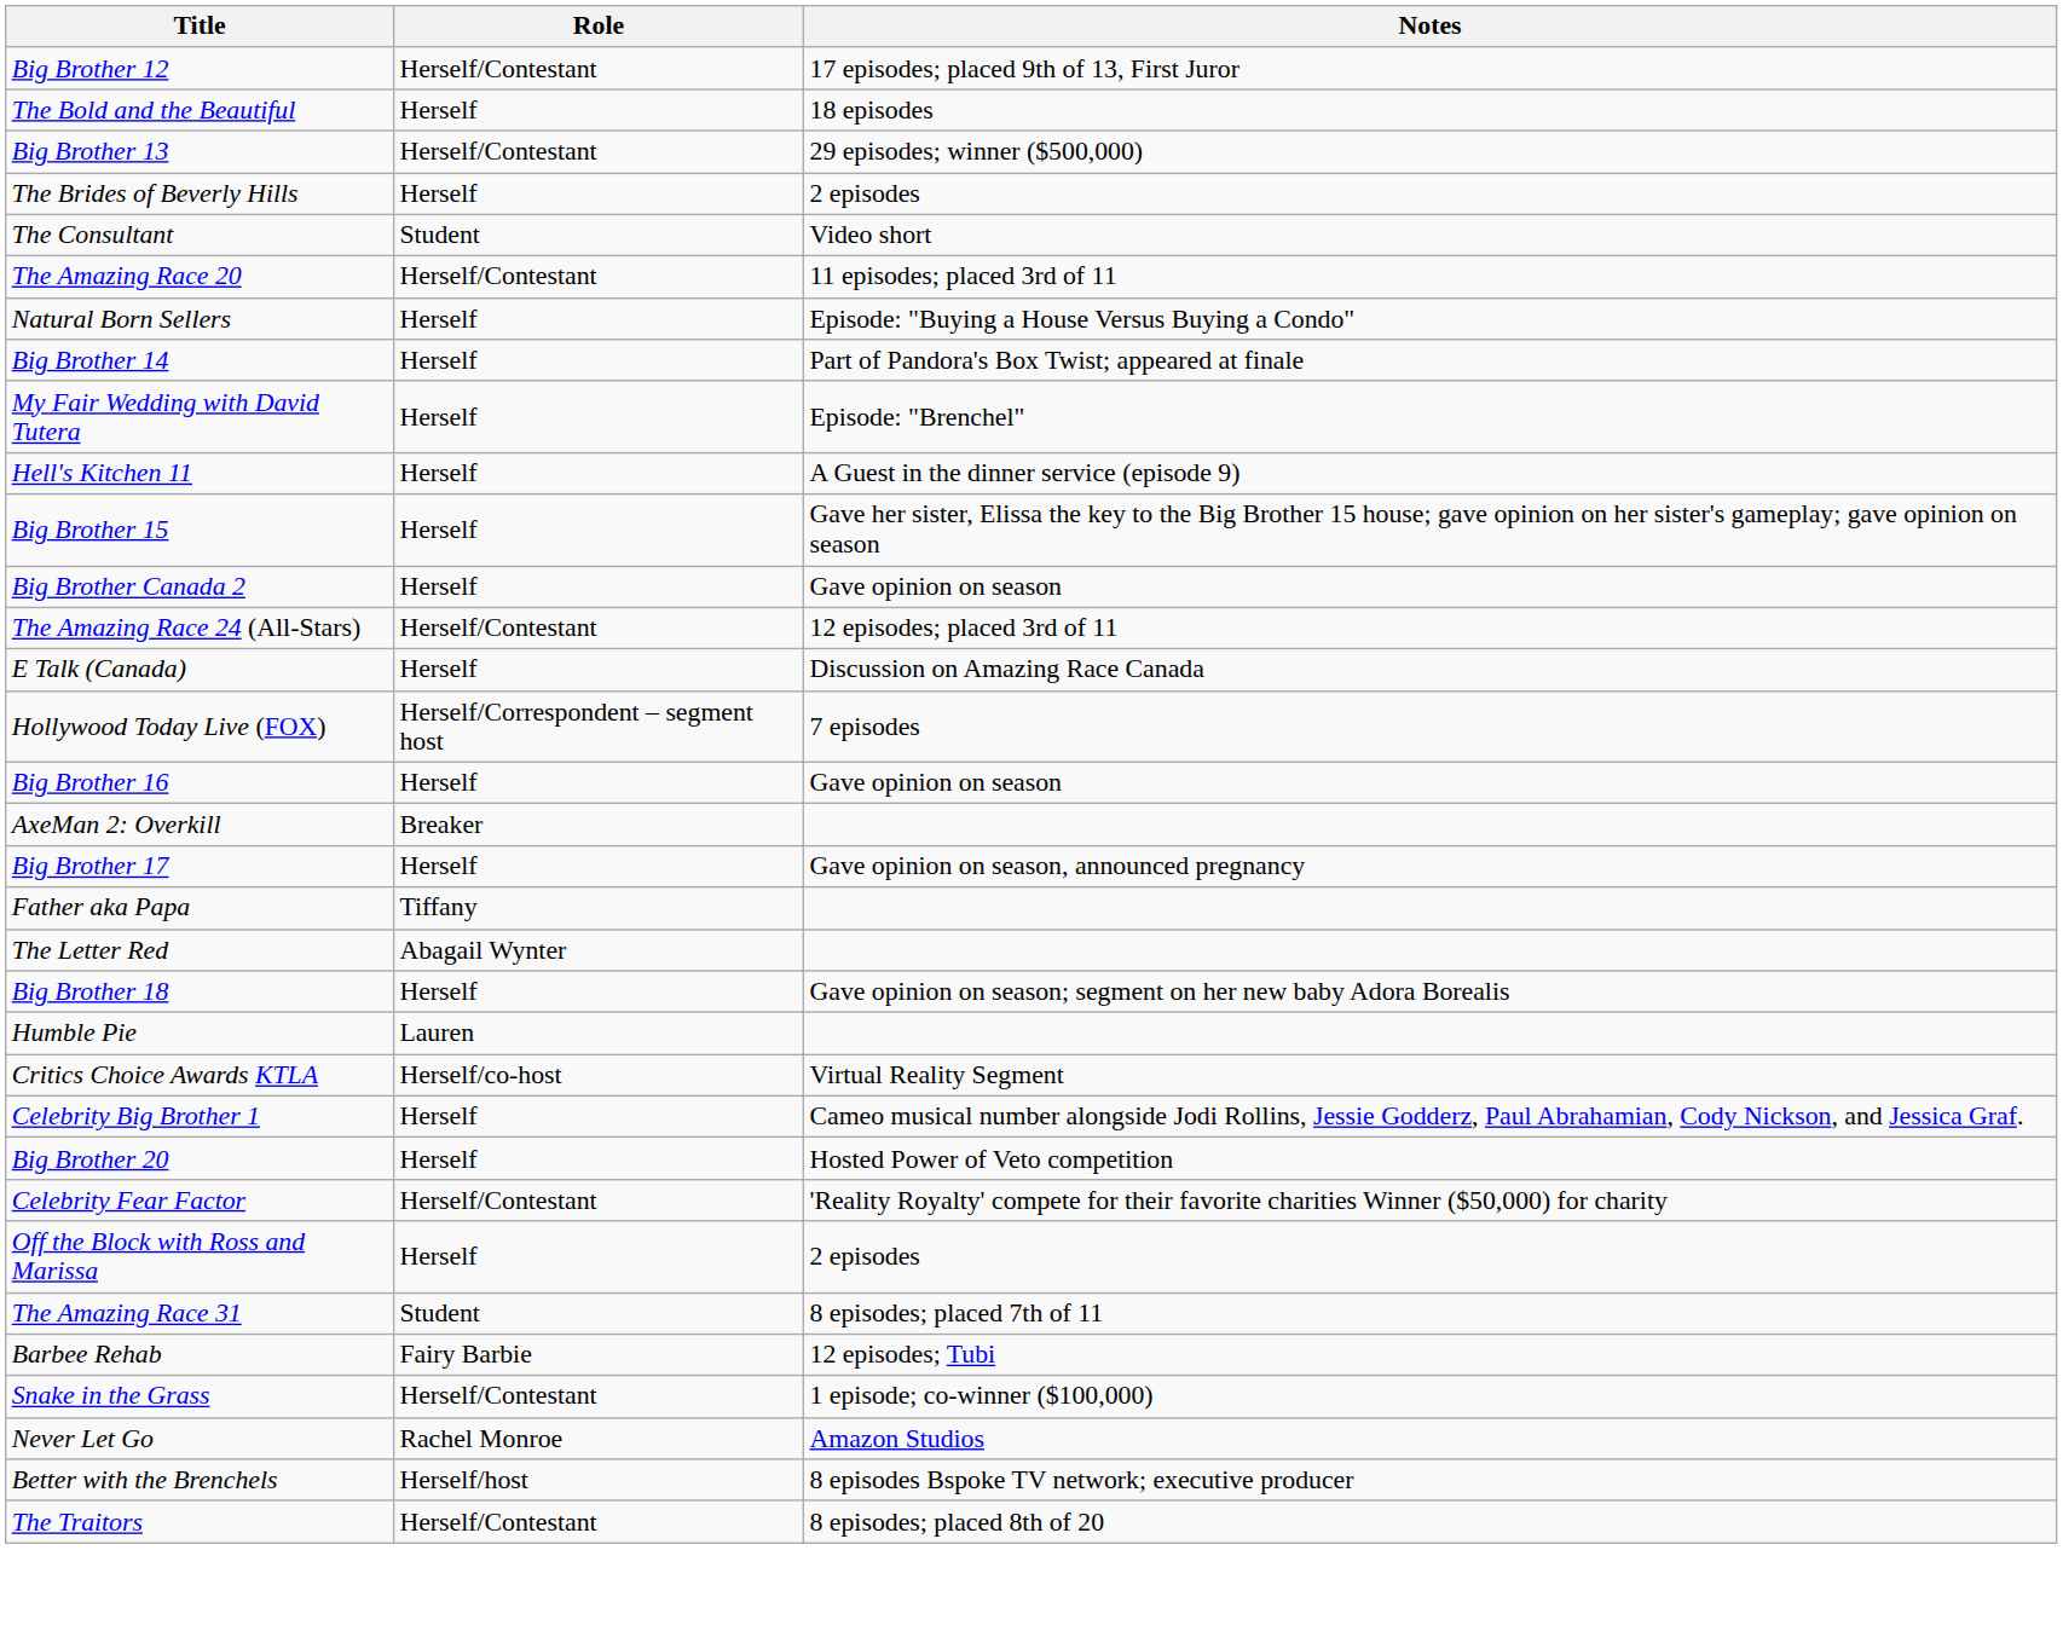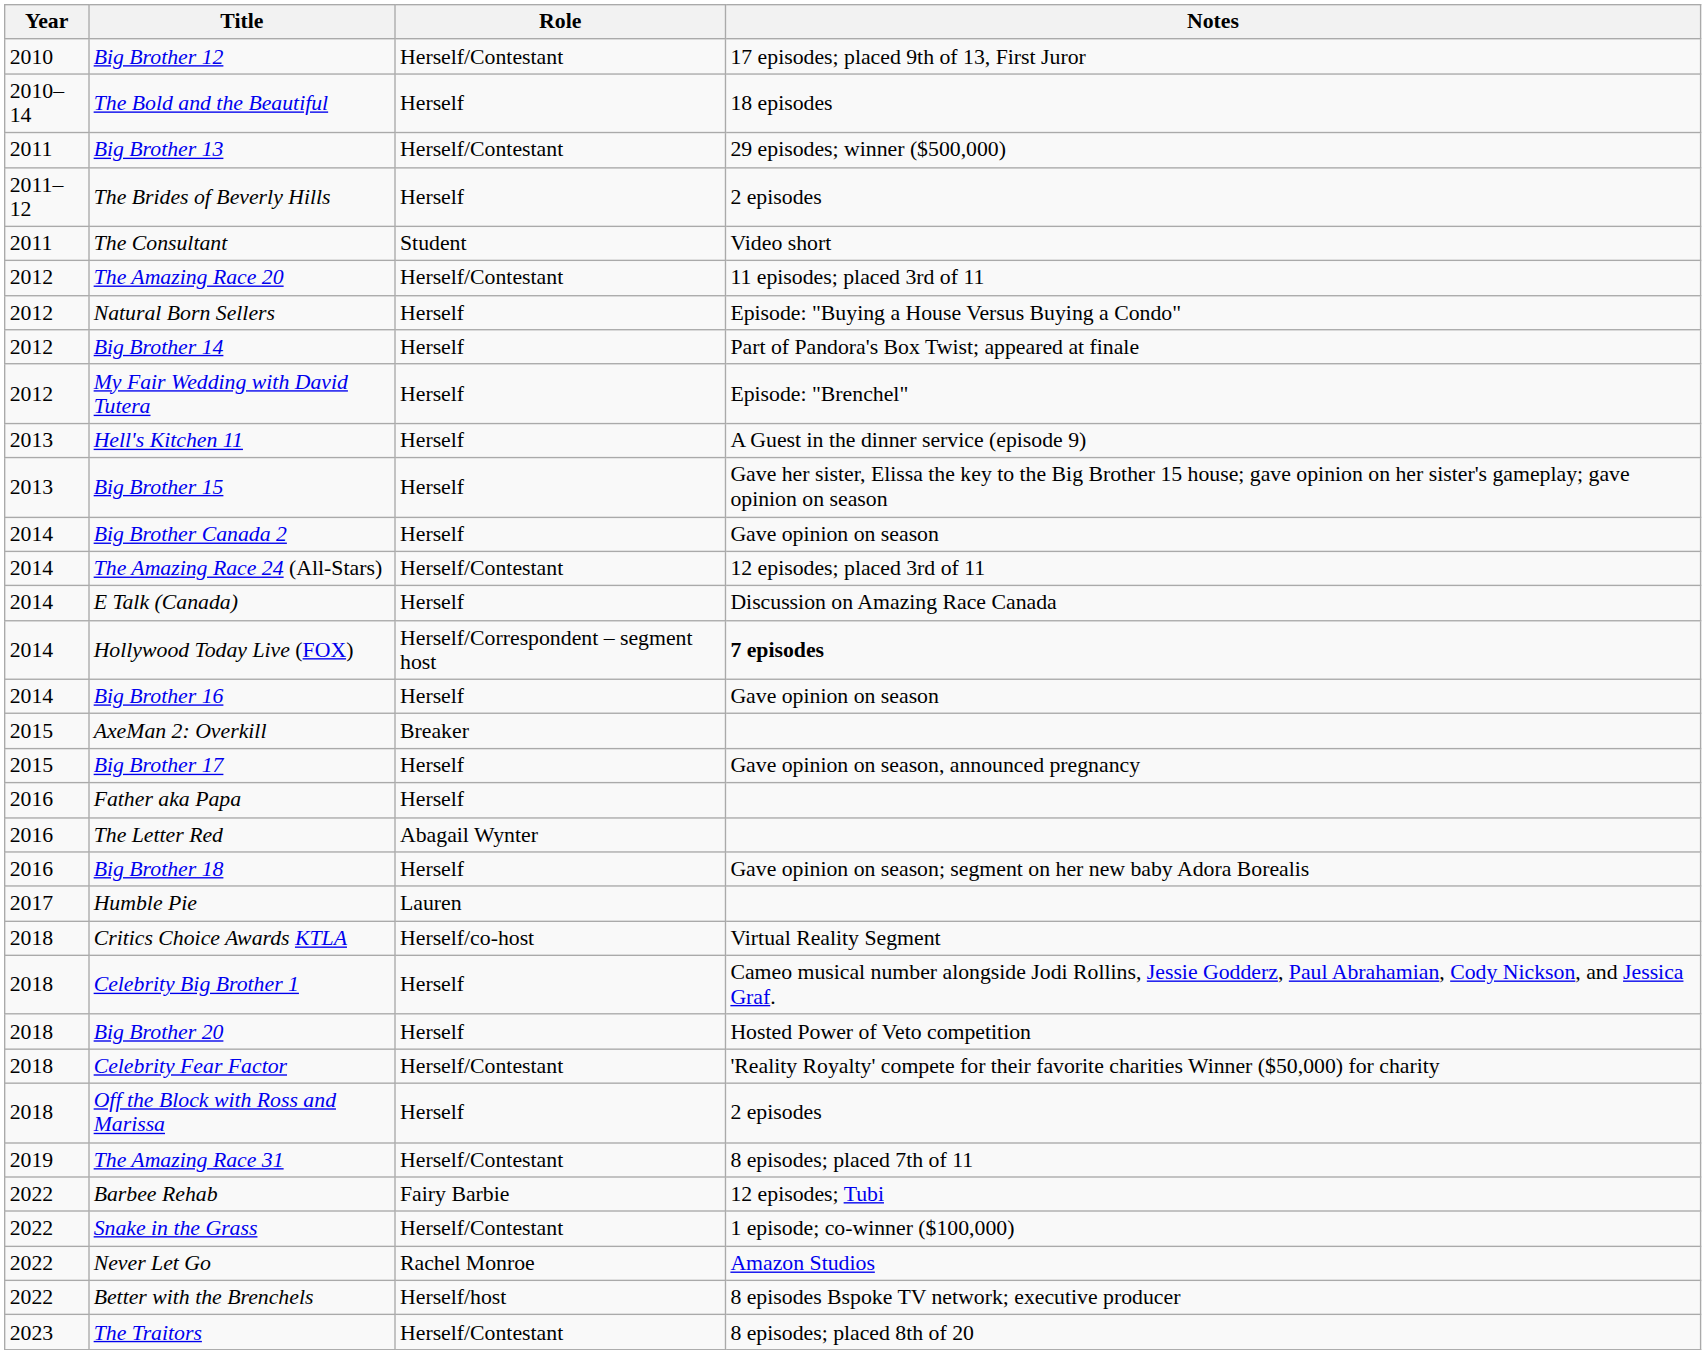 <table class="wikitable sortable">
 <tr>
+<th>Year</th>
 <th>Title</th>
 <th>Role</th>
 <th class = "unsortable">Notes</th>
 </tr>
 <tr>
+<td>2010</td>
 <td><em><a href='#'>Big Brother 12</a></em></td>
 <td>Herself/Contestant</td>
 <td>17 episodes; placed 9th of 13, First Juror</td>
 </tr>
 <tr>
+<td>2010–14</td>
 <td><em><a href='#'>The Bold and the Beautiful</a></em></td>
 <td>Herself</td>
 <td>18 episodes</td>
 </tr>
 <tr>
+<td>2011</td>
 <td><em><a href='#'>Big Brother 13</a></em></td>
 <td>Herself/Contestant</td>
 <td>29 episodes; winner ($500,000)</td>
 </tr>
 <tr>
+<td>2011–12</td>
 <td><em>The Brides of Beverly Hills</em></td>
 <td>Herself</td>
 <td>2 episodes</td>
 </tr>
 <tr>
+<td>2011</td>
 <td><em>The Consultant</em></td>
 <td>Student</td>
 <td>Video short</td>
 </tr>
 <tr>
+<td>2012</td>
 <td><em><a href='#'>The Amazing Race 20</a></em></td>
 <td>Herself/Contestant</td>
 <td>11 episodes; placed 3rd of 11</td>
 </tr>
 <tr>
+<td>2012</td>
 <td><em>Natural Born Sellers</em></td>
 <td>Herself</td>
 <td>Episode: "Buying a House Versus Buying a Condo"</td>
 </tr>
 <tr>
+<td>2012</td>
 <td><em><a href='#'>Big Brother 14</a></em></td>
 <td>Herself</td>
 <td>Part of Pandora's Box Twist; appeared at finale</td>
 </tr>
 <tr>
+<td>2012</td>
 <td><em><a href='#'>My Fair Wedding with David Tutera</a></em></td>
 <td>Herself</td>
 <td>Episode: "Brenchel"</td>
 </tr>
 <tr>
+<td>2013</td>
 <td><em><a href='#'>Hell's Kitchen 11</a></em></td>
 <td>Herself</td>
 <td>A Guest in the dinner service (episode 9)</td>
 </tr>
 <tr>
+<td>2013</td>
 <td><em><a href='#'>Big Brother 15</a></em></td>
 <td>Herself</td>
 <td>Gave her sister, Elissa the key to the Big Brother 15 house; gave opinion on her sister's gameplay; gave opinion on season</td>
 </tr>
 <tr>
+<td>2014</td>
 <td><em><a href='#'>Big Brother Canada 2</a></em></td>
 <td>Herself</td>
 <td>Gave opinion on season</td>
 </tr>
 <tr>
+<td>2014</td>
 <td><em><a href='#'>The Amazing Race 24</a></em> (All-Stars)</td>
 <td>Herself/Contestant</td>
 <td>12 episodes; placed 3rd of 11</td>
 </tr>
 <tr>
+<td>2014</td>
 <td><em>E Talk (Canada)</em></td>
 <td>Herself</td>
 <td>Discussion on Amazing Race Canada</td>
 </tr>
 <tr>
+<td>2014</td>
 <td><em>Hollywood Today Live</em> (<a href='#'>FOX</a>)</td>
 <td>Herself/Correspondent – segment host</td>
-<td>7 episodes</td>
+<td><strong>7 episodes</strong></td>
 </tr>
 <tr>
+<td>2014</td>
 <td><em><a href='#'>Big Brother 16</a></em></td>
 <td>Herself</td>
 <td>Gave opinion on season</td>
 </tr>
 <tr>
+<td>2015</td>
 <td><em>AxeMan 2: Overkill</em></td>
 <td>Breaker</td>
 <td></td>
 </tr>
 <tr>
+<td>2015</td>
 <td><em><a href='#'>Big Brother 17</a></em></td>
 <td>Herself</td>
 <td>Gave opinion on season, announced pregnancy</td>
 </tr>
 <tr>
+<td>2016</td>
 <td><em>Father aka Papa</em></td>
-<td>Tiffany</td>
+<td>Herself</td>
 <td></td>
 </tr>
 <tr>
+<td>2016</td>
 <td><em>The Letter Red</em></td>
 <td>Abagail Wynter</td>
 <td></td>
 </tr>
 <tr>
+<td>2016</td>
 <td><em><a href='#'>Big Brother 18</a></em></td>
 <td>Herself</td>
 <td>Gave opinion on season; segment on her new baby Adora Borealis</td>
 </tr>
 <tr>
+<td>2017</td>
 <td><em>Humble Pie</em></td>
 <td>Lauren</td>
 <td></td>
 </tr>
 <tr>
+<td>2018</td>
 <td><em>Critics Choice Awards <a href='#'>KTLA</a></em></td>
 <td>Herself/co-host</td>
 <td>Virtual Reality Segment</td>
 </tr>
 <tr>
+<td>2018</td>
 <td><em><a href='#'>Celebrity Big Brother 1</a></em></td>
 <td>Herself</td>
 <td>Cameo musical number alongside Jodi Rollins, <a href='#'>Jessie Godderz</a>, <a href='#'>Paul Abrahamian</a>, <a href='#'>Cody Nickson</a>, and <a href='#'>Jessica Graf</a>.</td>
 </tr>
 <tr>
+<td>2018</td>
 <td><em><a href='#'>Big Brother 20</a></em></td>
 <td>Herself</td>
 <td>Hosted Power of Veto competition</td>
 </tr>
 <tr>
+<td>2018</td>
 <td><em><a href='#'>Celebrity Fear Factor</a></em></td>
 <td>Herself/Contestant</td>
 <td>'Reality Royalty' compete for their favorite charities Winner ($50,000) for charity</td>
 </tr>
 <tr>
+<td>2018</td>
 <td><em><a href='#'>Off the Block with Ross and Marissa</a></em></td>
 <td>Herself</td>
 <td>2 episodes</td>
 </tr>
 <tr>
+<td>2019</td>
 <td><em><a href='#'>The Amazing Race 31</a></em></td>
-<td>Student</td>
+<td>Herself/Contestant</td>
 <td>8 episodes; placed 7th of 11</td>
 </tr>
 <tr>
+<td>2022</td>
 <td><em>Barbee Rehab</em></td>
 <td>Fairy Barbie</td>
 <td>12 episodes; <a href='#'>Tubi</a></td>
 </tr>
 <tr>
+<td>2022</td>
 <td><em><a href='#'>Snake in the Grass</a></em></td>
 <td>Herself/Contestant</td>
 <td>1 episode; co-winner ($100,000)</td>
 </tr>
 <tr>
+<td>2022</td>
 <td><em>Never Let Go</em></td>
 <td>Rachel Monroe</td>
 <td><a href='#'>Amazon Studios</a></td>
 </tr>
 <tr>
+<td>2022</td>
 <td><em>Better with the Brenchels</em></td>
 <td>Herself/host</td>
 <td>8 episodes Bspoke TV network; executive producer </td>
 </tr>
 <tr>
+<td>2023</td>
 <td><em><a href='#'>The Traitors</a></em></td>
 <td>Herself/Contestant</td>
 <td>8 episodes; placed 8th of 20</td>
 </tr>
 </table>
